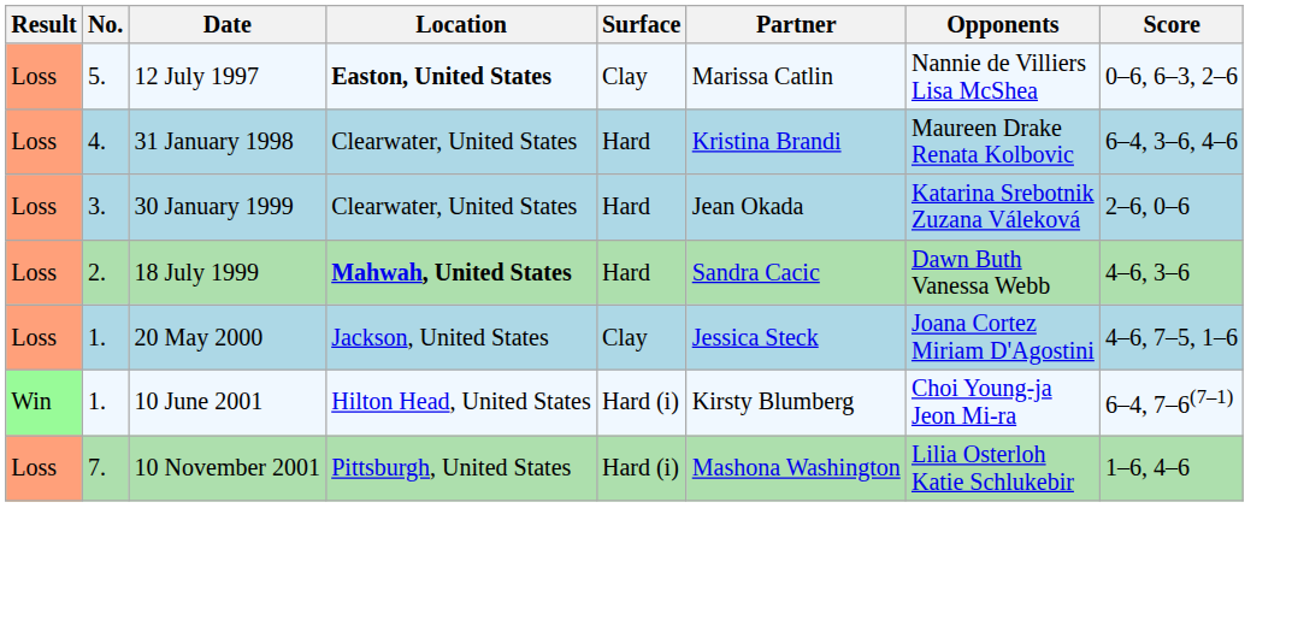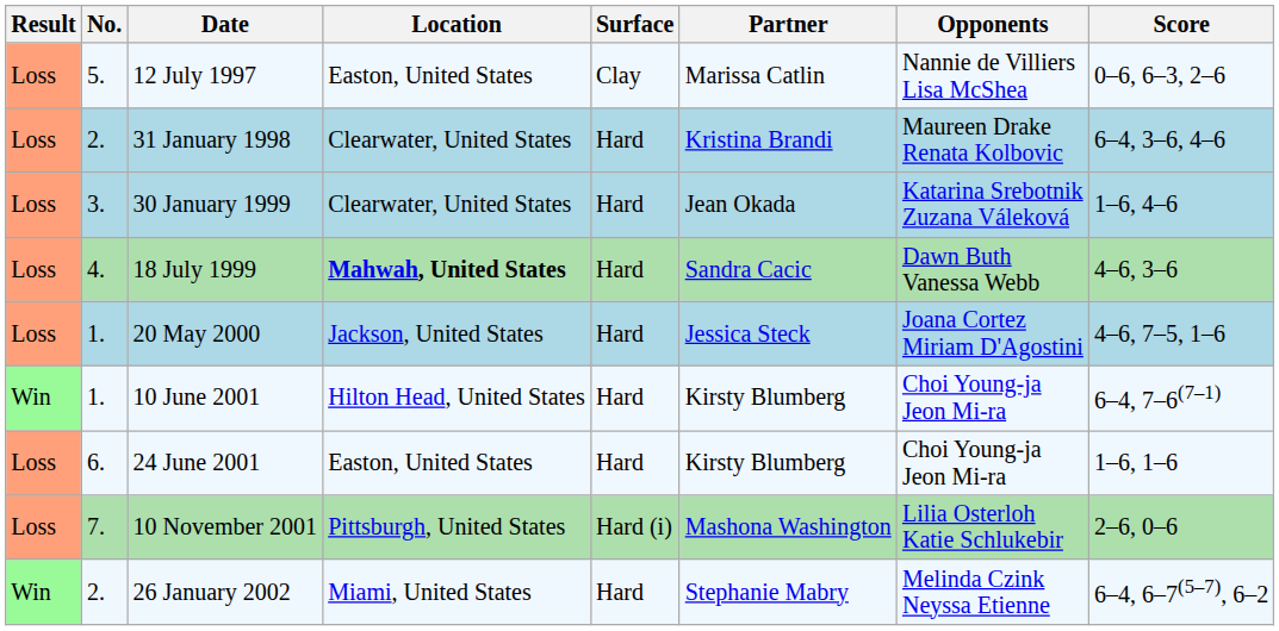 <table class="sortable wikitable">
 <tr>
 <th>Result</th>
 <th>No.</th>
 <th>Date</th>
 <th>Location</th>
 <th>Surface</th>
 <th>Partner</th>
 <th>Opponents</th>
 <th class="unsortable">Score</th>
 </tr>
 <tr style="background:#f0f8ff;">
 <td style="background:#ffa07a;">Loss</td>
 <td>5.</td>
 <td>12 July 1997</td>
-<td><strong>Easton, United States</strong></td>
+<td>Easton, United States</td>
 <td>Clay</td>
 <td> Marissa Catlin</td>
 <td> Nannie de Villiers<br> <a href='#'>Lisa McShea</a></td>
 <td>0–6, 6–3, 2–6</td>
 </tr>
 <tr style="background:lightblue;">
 <td style="background:#ffa07a;">Loss</td>
-<td>4.</td>
+<td>2.</td>
 <td>31 January 1998</td>
 <td>Clearwater, United States</td>
 <td>Hard</td>
 <td> <a href='#'>Kristina Brandi</a></td>
 <td> Maureen Drake<br> <a href='#'>Renata Kolbovic</a></td>
 <td>6–4, 3–6, 4–6</td>
 </tr>
 <tr style="background:lightblue;">
 <td style="background:#ffa07a;">Loss</td>
 <td>3.</td>
 <td>30 January 1999</td>
 <td>Clearwater, United States</td>
 <td>Hard</td>
 <td> Jean Okada</td>
 <td> <a href='#'>Katarina Srebotnik</a><br> <a href='#'>Zuzana Váleková</a></td>
-<td>2–6, 0–6</td>
+<td>1–6, 4–6</td>
 </tr>
 <tr style="background:#addfad;">
 <td style="background:#ffa07a;">Loss</td>
-<td>2.</td>
+<td>4.</td>
 <td>18 July 1999</td>
 <td><strong><a href='#'>Mahwah</a>, United States</strong></td>
 <td>Hard</td>
 <td> <a href='#'>Sandra Cacic</a></td>
 <td> <a href='#'>Dawn Buth</a><br> Vanessa Webb</td>
 <td>4–6, 3–6</td>
 </tr>
 <tr style="background:lightblue;">
 <td style="background:#ffa07a;">Loss</td>
 <td>1.</td>
 <td>20 May 2000</td>
 <td><a href='#'>Jackson</a>, United States</td>
-<td>Clay</td>
+<td>Hard</td>
 <td> <a href='#'>Jessica Steck</a></td>
 <td> <a href='#'>Joana Cortez</a><br> <a href='#'>Miriam D'Agostini</a></td>
 <td>4–6, 7–5, 1–6</td>
 </tr>
 <tr style="background:#f0f8ff;">
 <td style="background:#98fb98;">Win</td>
 <td>1.</td>
 <td>10 June 2001</td>
 <td><a href='#'>Hilton Head</a>, United States</td>
-<td>Hard (i)</td>
+<td>Hard</td>
 <td> Kirsty Blumberg</td>
 <td> <a href='#'>Choi Young-ja</a><br> <a href='#'>Jeon Mi-ra</a></td>
 <td>6–4, 7–6<sup>(7–1)</sup></td>
+</tr>
+<tr style="background:#f0f8ff;">
+<td style="background:#ffa07a;">Loss</td>
+<td>6.</td>
+<td>24 June 2001</td>
+<td>Easton, United States</td>
+<td>Hard</td>
+<td> Kirsty Blumberg</td>
+<td> Choi Young-ja<br> Jeon Mi-ra</td>
+<td>1–6, 1–6</td>
 </tr>
 <tr style="background:#addfad;">
 <td style="background:#ffa07a;">Loss</td>
 <td>7.</td>
 <td>10 November 2001</td>
 <td><a href='#'>Pittsburgh</a>, United States</td>
 <td>Hard (i)</td>
 <td> <a href='#'>Mashona Washington</a></td>
 <td> <a href='#'>Lilia Osterloh</a><br> <a href='#'>Katie Schlukebir</a></td>
-<td>1–6, 4–6</td>
+<td>2–6, 0–6</td>
+</tr>
+<tr style="background:#f0f8ff;">
+<td style="background:#98fb98;">Win</td>
+<td>2.</td>
+<td>26 January 2002</td>
+<td><a href='#'>Miami</a>, United States</td>
+<td>Hard</td>
+<td> <a href='#'>Stephanie Mabry</a></td>
+<td> <a href='#'>Melinda Czink</a><br> <a href='#'>Neyssa Etienne</a></td>
+<td>6–4, 6–7<sup>(5–7)</sup>, 6–2</td>
 </tr>
 </table>
